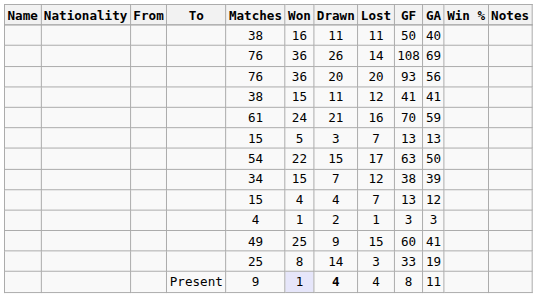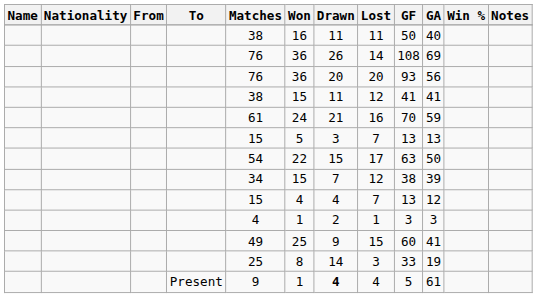 <table class="wikitable sortable" style="text-align: center">
 <tr>
 <th>Name</th>
 <th>Nationality</th>
 <th>From</th>
 <th class="unsortable">To</th>
 <th>Matches</th>
 <th>Won</th>
 <th>Drawn</th>
 <th>Lost</th>
 <th>GF</th>
 <th>GA</th>
 <th>Win %</th>
 <th class="unsortable">Notes</th>
 </tr>
 <tr>
 </tr>
 <tr>
 <td align=left></td>
 <td align=left></td>
 <td align=left></td>
 <td align=left></td>
 <td>38</td>
 <td>16</td>
 <td>11</td>
 <td>11</td>
 <td>50</td>
 <td>40</td>
 <td></td>
 <td></td>
 </tr>
 <tr>
 <td align=left></td>
 <td align=left></td>
 <td align=left></td>
 <td align=left></td>
 <td>76</td>
 <td>36</td>
 <td>26</td>
 <td>14</td>
 <td>108</td>
 <td>69</td>
 <td></td>
 <td></td>
 </tr>
 <tr>
 <td align=left></td>
 <td align=left></td>
 <td align=left></td>
 <td align=left></td>
 <td>76</td>
 <td>36</td>
 <td>20</td>
 <td>20</td>
 <td>93</td>
 <td>56</td>
 <td></td>
 <td></td>
 </tr>
 <tr>
 <td align=left></td>
 <td align=left></td>
 <td align=left></td>
 <td align=left></td>
 <td>38</td>
 <td>15</td>
 <td>11</td>
 <td>12</td>
 <td>41</td>
 <td>41</td>
 <td></td>
 <td></td>
 </tr>
 <tr>
 <td align=left></td>
 <td align=left></td>
 <td align=left></td>
 <td align=left></td>
 <td>61</td>
 <td>24</td>
 <td>21</td>
 <td>16</td>
 <td>70</td>
 <td>59</td>
 <td></td>
 <td></td>
 </tr>
 <tr>
 <td align=left></td>
 <td align=left></td>
 <td align=left></td>
 <td align=left></td>
 <td>15</td>
 <td>5</td>
 <td>3</td>
 <td>7</td>
 <td>13</td>
 <td>13</td>
 <td></td>
 <td></td>
 </tr>
 <tr>
 <td align=left></td>
 <td align=left></td>
 <td align=left></td>
 <td align=left></td>
 <td>54</td>
 <td>22</td>
 <td>15</td>
 <td>17</td>
 <td>63</td>
 <td>50</td>
 <td></td>
 <td></td>
 </tr>
 <tr>
 <td align=left></td>
 <td align=left></td>
 <td align=left></td>
 <td align=left></td>
 <td>34</td>
 <td>15</td>
 <td>7</td>
 <td>12</td>
 <td>38</td>
 <td>39</td>
 <td></td>
 <td></td>
 </tr>
 <tr>
 <td align=left></td>
 <td align=left></td>
 <td align=left></td>
 <td align=left></td>
 <td>15</td>
 <td>4</td>
 <td>4</td>
 <td>7</td>
 <td>13</td>
 <td>12</td>
 <td></td>
 <td></td>
 </tr>
 <tr>
 <td align=left></td>
 <td align=left></td>
 <td align=left></td>
 <td align=left></td>
 <td>4</td>
 <td>1</td>
 <td>2</td>
 <td>1</td>
 <td>3</td>
 <td>3</td>
 <td></td>
 <td></td>
 </tr>
 <tr>
 <td align=left></td>
 <td align=left></td>
 <td align=left></td>
 <td align=left></td>
 <td>49</td>
 <td>25</td>
 <td>9</td>
 <td>15</td>
 <td>60</td>
 <td>41</td>
 <td></td>
 <td></td>
 </tr>
 <tr>
 <td align=left></td>
 <td align=left></td>
 <td align=left></td>
 <td align=left></td>
 <td>25</td>
 <td>8</td>
 <td>14</td>
 <td>3</td>
 <td>33</td>
 <td>19</td>
 <td></td>
 <td></td>
 </tr>
 <tr>
 <td align=left></td>
 <td align=left></td>
 <td align=left></td>
 <td align=left>Present</td>
 <td>9</td>
-<td style="background: lavender;">1</td>
+<td>1</td>
 <td><strong>4</strong></td>
 <td>4</td>
-<td>8</td>
-<td>11</td>
+<td>5</td>
+<td>61</td>
 <td></td>
 <td></td>
 </tr>
 </table>
